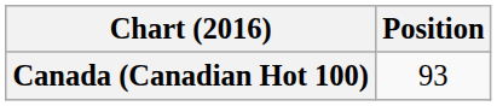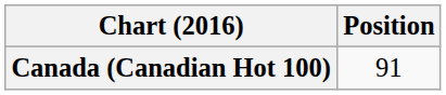 <table class="wikitable sortable plainrowheaders" style="text-align:center">
 <tr>
 <th scope="col">Chart (2016)</th>
 <th scope="col">Position</th>
 </tr>
 <tr>
 <th scope="row">Canada (Canadian Hot 100)</th>
-<td>93</td>
+<td>91</td>
 </tr>
 </table>
